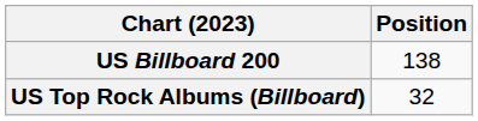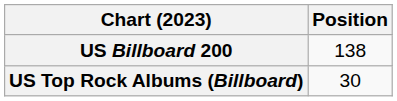 <table class="wikitable sortable plainrowheaders" style="text-align:center">
 <tr>
 <th>Chart (2023)</th>
 <th>Position</th>
 </tr>
 <tr>
 <th scope="row">US <em>Billboard</em> 200</th>
 <td>138</td>
 </tr>
 <tr>
 <th scope="row">US Top Rock Albums (<em>Billboard</em>)</th>
-<td>32</td>
+<td>30</td>
 </tr>
 </table>
